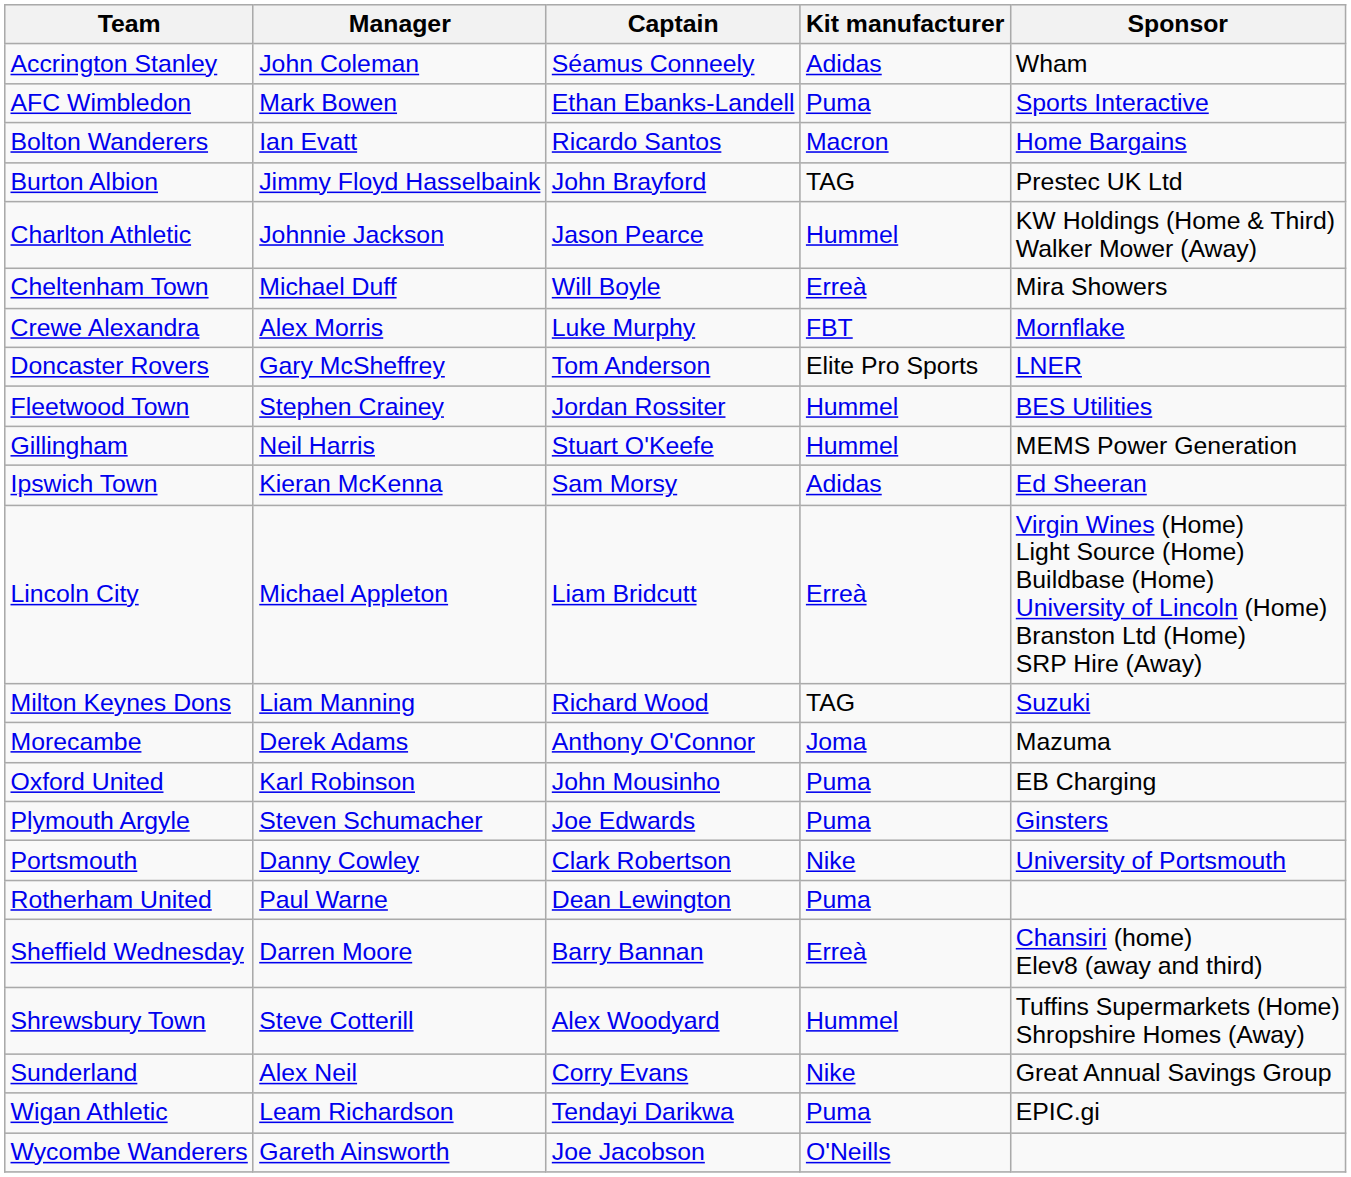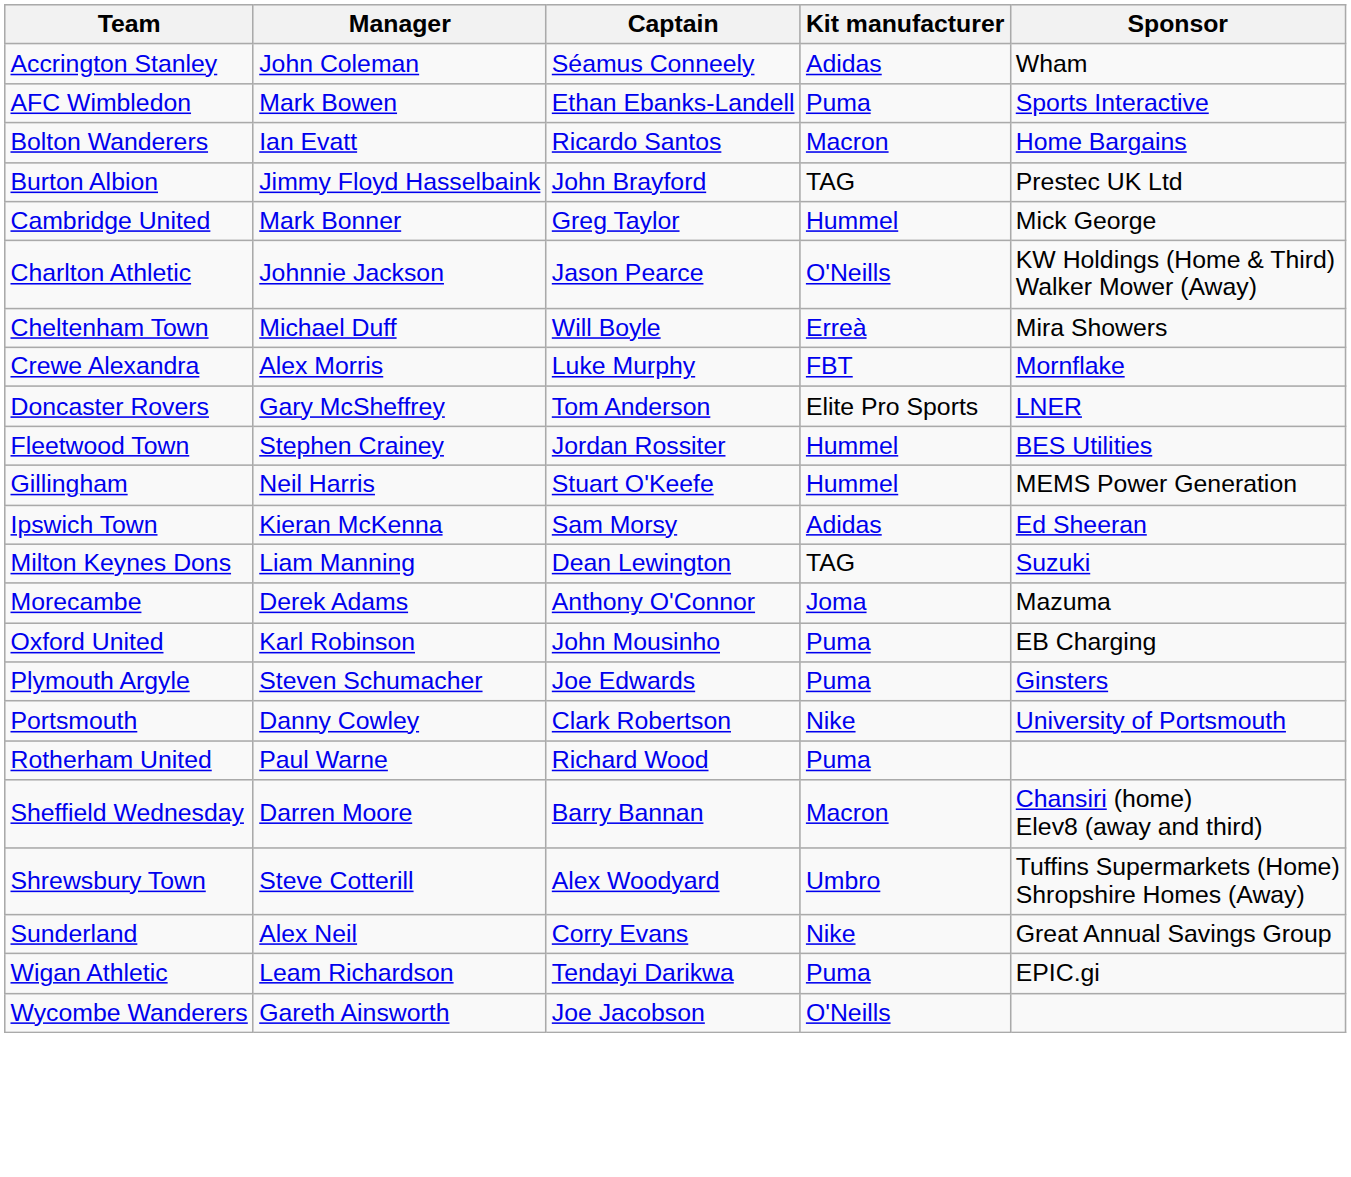 <table class="wikitable sortable" style="text-align: left;">
 <tr>
 <th>Team</th>
 <th>Manager</th>
 <th>Captain</th>
 <th>Kit manufacturer</th>
 <th>Sponsor</th>
 </tr>
 <tr>
 <td><a href='#'>Accrington Stanley</a></td>
 <td> <a href='#'>John Coleman</a></td>
 <td> <a href='#'>Séamus Conneely</a></td>
 <td> <a href='#'>Adidas</a></td>
 <td>Wham</td>
 </tr>
 <tr>
 <td><a href='#'>AFC Wimbledon</a></td>
 <td> <a href='#'>Mark Bowen</a></td>
 <td> <a href='#'>Ethan Ebanks-Landell</a></td>
 <td> <a href='#'>Puma</a></td>
 <td><a href='#'>Sports Interactive</a></td>
 </tr>
 <tr>
 <td><a href='#'>Bolton Wanderers</a></td>
 <td> <a href='#'>Ian Evatt</a></td>
 <td> <a href='#'>Ricardo Santos</a></td>
 <td> <a href='#'>Macron</a></td>
 <td><a href='#'>Home Bargains</a></td>
 </tr>
 <tr>
 <td><a href='#'>Burton Albion</a></td>
 <td> <a href='#'>Jimmy Floyd Hasselbaink</a></td>
 <td> <a href='#'>John Brayford</a></td>
 <td> TAG</td>
 <td>Prestec UK Ltd</td>
 </tr>
 <tr>
+<td><a href='#'>Cambridge United</a></td>
+<td> <a href='#'>Mark Bonner</a></td>
+<td> <a href='#'>Greg Taylor</a></td>
+<td> <a href='#'>Hummel</a></td>
+<td>Mick George</td>
+</tr>
+<tr>
 <td><a href='#'>Charlton Athletic</a></td>
 <td> <a href='#'>Johnnie Jackson</a></td>
 <td> <a href='#'>Jason Pearce</a></td>
-<td> <a href='#'>Hummel</a></td>
+<td> <a href='#'>O'Neills</a></td>
 <td>KW Holdings (Home & Third)<br>Walker Mower (Away)</td>
 </tr>
 <tr>
 <td><a href='#'>Cheltenham Town</a></td>
 <td> <a href='#'>Michael Duff</a></td>
 <td> <a href='#'>Will Boyle</a></td>
 <td> <a href='#'>Erreà</a></td>
 <td>Mira Showers</td>
 </tr>
 <tr>
 <td><a href='#'>Crewe Alexandra</a></td>
 <td> <a href='#'>Alex Morris</a></td>
 <td> <a href='#'>Luke Murphy</a></td>
 <td> <a href='#'>FBT</a></td>
 <td><a href='#'>Mornflake</a></td>
 </tr>
 <tr>
 <td><a href='#'>Doncaster Rovers</a></td>
 <td> <a href='#'>Gary McSheffrey</a></td>
 <td> <a href='#'>Tom Anderson</a></td>
 <td> Elite Pro Sports</td>
 <td><a href='#'>LNER</a></td>
 </tr>
 <tr>
 <td><a href='#'>Fleetwood Town</a></td>
 <td> <a href='#'>Stephen Crainey</a></td>
 <td> <a href='#'>Jordan Rossiter</a></td>
 <td> <a href='#'>Hummel</a></td>
 <td><a href='#'>BES Utilities</a></td>
 </tr>
 <tr>
 <td><a href='#'>Gillingham</a></td>
 <td> <a href='#'>Neil Harris</a></td>
 <td> <a href='#'>Stuart O'Keefe</a></td>
 <td> <a href='#'>Hummel</a></td>
 <td>MEMS Power Generation</td>
 </tr>
 <tr>
 <td><a href='#'>Ipswich Town</a></td>
 <td> <a href='#'>Kieran McKenna</a></td>
 <td> <a href='#'>Sam Morsy</a></td>
 <td> <a href='#'>Adidas</a></td>
 <td><a href='#'>Ed Sheeran</a></td>
 </tr>
 <tr>
-<td><a href='#'>Lincoln City</a></td>
-<td> <a href='#'>Michael Appleton</a></td>
-<td> <a href='#'>Liam Bridcutt</a></td>
-<td> <a href='#'>Erreà</a></td>
-<td><a href='#'>Virgin Wines</a> (Home) <br> Light Source (Home) <br> Buildbase (Home)<br> <a href='#'>University of Lincoln</a> (Home) <br> Branston Ltd (Home) <br> SRP Hire (Away)</td>
-</tr>
-<tr>
 <td><a href='#'>Milton Keynes Dons</a></td>
 <td> <a href='#'>Liam Manning</a></td>
-<td> <a href='#'>Richard Wood</a></td>
+<td> <a href='#'>Dean Lewington</a></td>
 <td> TAG</td>
 <td><a href='#'>Suzuki</a></td>
 </tr>
 <tr>
 <td><a href='#'>Morecambe</a></td>
 <td> <a href='#'>Derek Adams</a></td>
 <td> <a href='#'>Anthony O'Connor</a></td>
 <td> <a href='#'>Joma</a></td>
 <td>Mazuma</td>
 </tr>
 <tr>
 <td><a href='#'>Oxford United</a></td>
 <td> <a href='#'>Karl Robinson</a></td>
 <td> <a href='#'>John Mousinho</a></td>
 <td> <a href='#'>Puma</a></td>
 <td>EB Charging</td>
 </tr>
 <tr>
 <td><a href='#'>Plymouth Argyle</a></td>
 <td> <a href='#'>Steven Schumacher</a></td>
 <td> <a href='#'>Joe Edwards</a></td>
 <td> <a href='#'>Puma</a></td>
 <td><a href='#'>Ginsters</a></td>
 </tr>
 <tr>
 <td><a href='#'>Portsmouth</a></td>
 <td> <a href='#'>Danny Cowley</a></td>
 <td> <a href='#'>Clark Robertson</a></td>
 <td> <a href='#'>Nike</a></td>
 <td><a href='#'>University of Portsmouth</a></td>
 </tr>
 <tr>
 <td><a href='#'>Rotherham United</a></td>
 <td> <a href='#'>Paul Warne</a></td>
-<td> <a href='#'>Dean Lewington</a></td>
+<td> <a href='#'>Richard Wood</a></td>
 <td> <a href='#'>Puma</a></td>
 <td></td>
 </tr>
 <tr>
 <td><a href='#'>Sheffield Wednesday</a></td>
 <td> <a href='#'>Darren Moore</a></td>
 <td> <a href='#'>Barry Bannan</a></td>
-<td> <a href='#'>Erreà</a></td>
+<td> <a href='#'>Macron</a></td>
 <td><a href='#'>Chansiri</a> (home) <br> Elev8 (away and third)</td>
 </tr>
 <tr>
 <td><a href='#'>Shrewsbury Town</a></td>
 <td> <a href='#'>Steve Cotterill</a></td>
 <td> <a href='#'>Alex Woodyard</a></td>
-<td> <a href='#'>Hummel</a></td>
+<td> <a href='#'>Umbro</a></td>
 <td>Tuffins Supermarkets (Home)<br>Shropshire Homes (Away)</td>
 </tr>
 <tr>
 <td><a href='#'>Sunderland</a></td>
 <td> <a href='#'>Alex Neil</a></td>
 <td> <a href='#'>Corry Evans</a></td>
 <td> <a href='#'>Nike</a></td>
 <td>Great Annual Savings Group</td>
 </tr>
 <tr>
 <td><a href='#'>Wigan Athletic</a></td>
 <td> <a href='#'>Leam Richardson</a></td>
 <td> <a href='#'>Tendayi Darikwa</a></td>
 <td> <a href='#'>Puma</a></td>
 <td>EPIC.gi</td>
 </tr>
 <tr>
 <td><a href='#'>Wycombe Wanderers</a></td>
 <td> <a href='#'>Gareth Ainsworth</a></td>
 <td> <a href='#'>Joe Jacobson</a></td>
 <td> <a href='#'>O'Neills</a></td>
 <td></td>
 </tr>
 </table>
